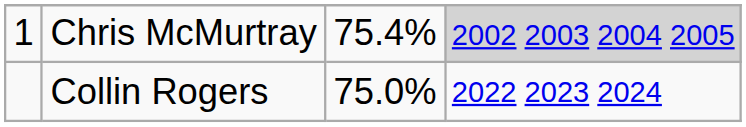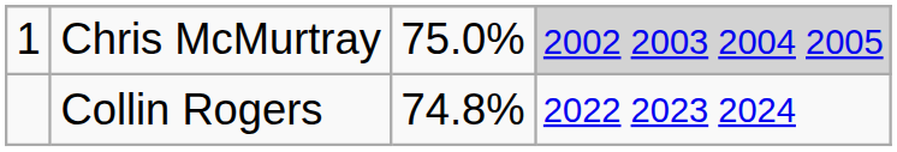 <table class="wikitable">
 <tr>
 </tr>
 <tr>
 <td>1</td>
 <td>Chris McMurtray</td>
-<td><abbr>75.4%</abbr></td>
+<td><abbr>75.0%</abbr></td>
 <td style="background: lightgrey; font-size:80%;"><a href='#'>2002</a> <a href='#'>2003</a> <a href='#'>2004</a> <a href='#'>2005</a></td>
 </tr>
 <tr>
 <td></td>
 <td>Collin Rogers</td>
-<td><abbr>75.0%</abbr></td>
+<td><abbr>74.8%</abbr></td>
 <td style="font-size:80%;"><a href='#'>2022</a> <a href='#'>2023</a> <a href='#'>2024</a></td>
 </tr>
 </table>
